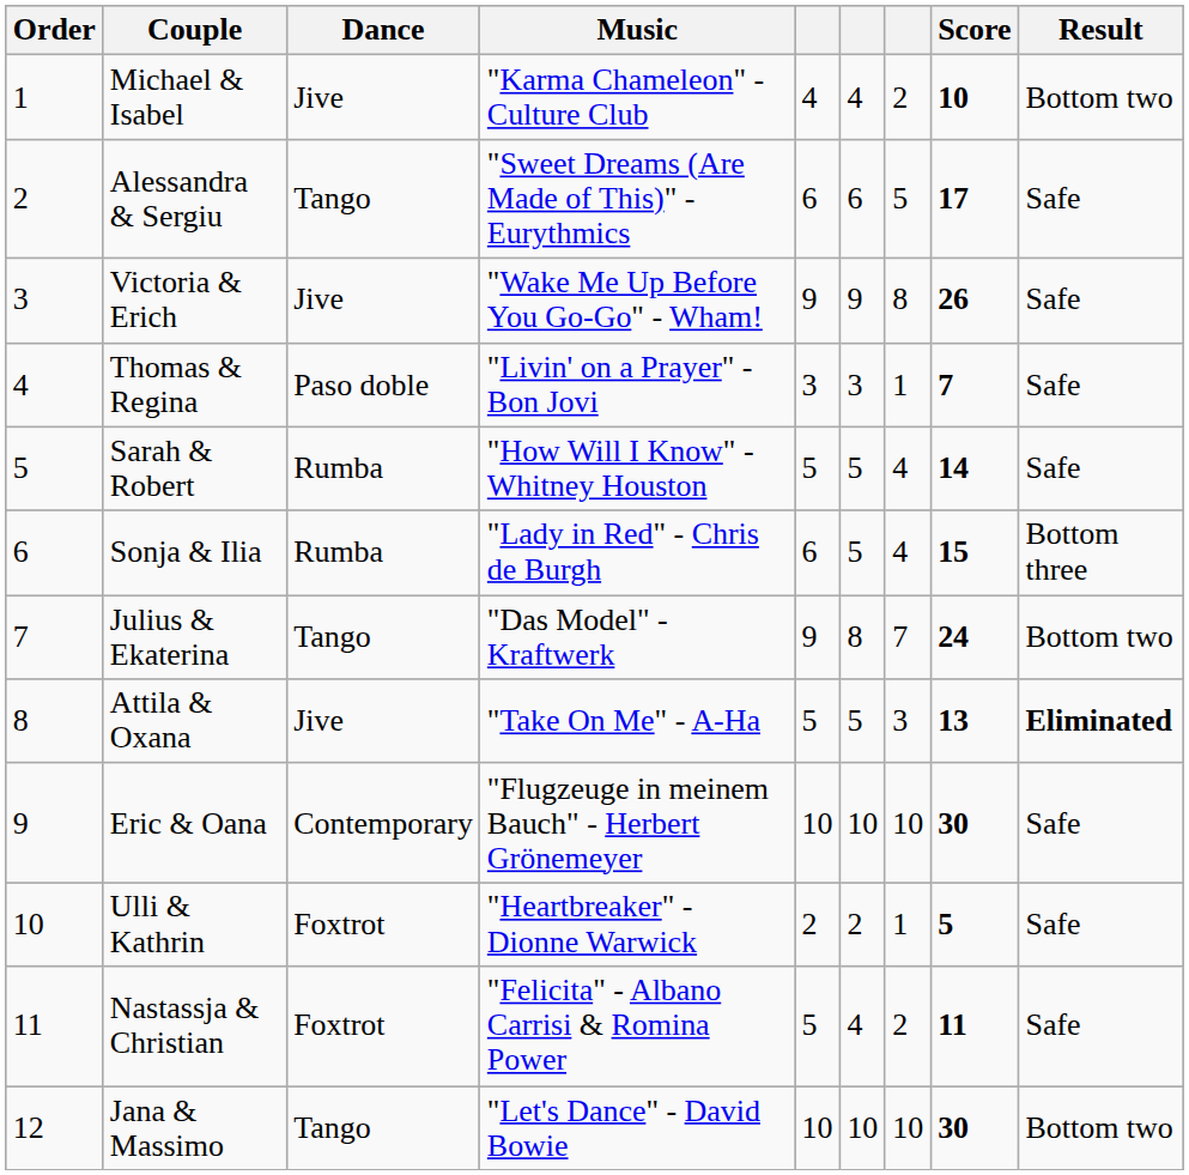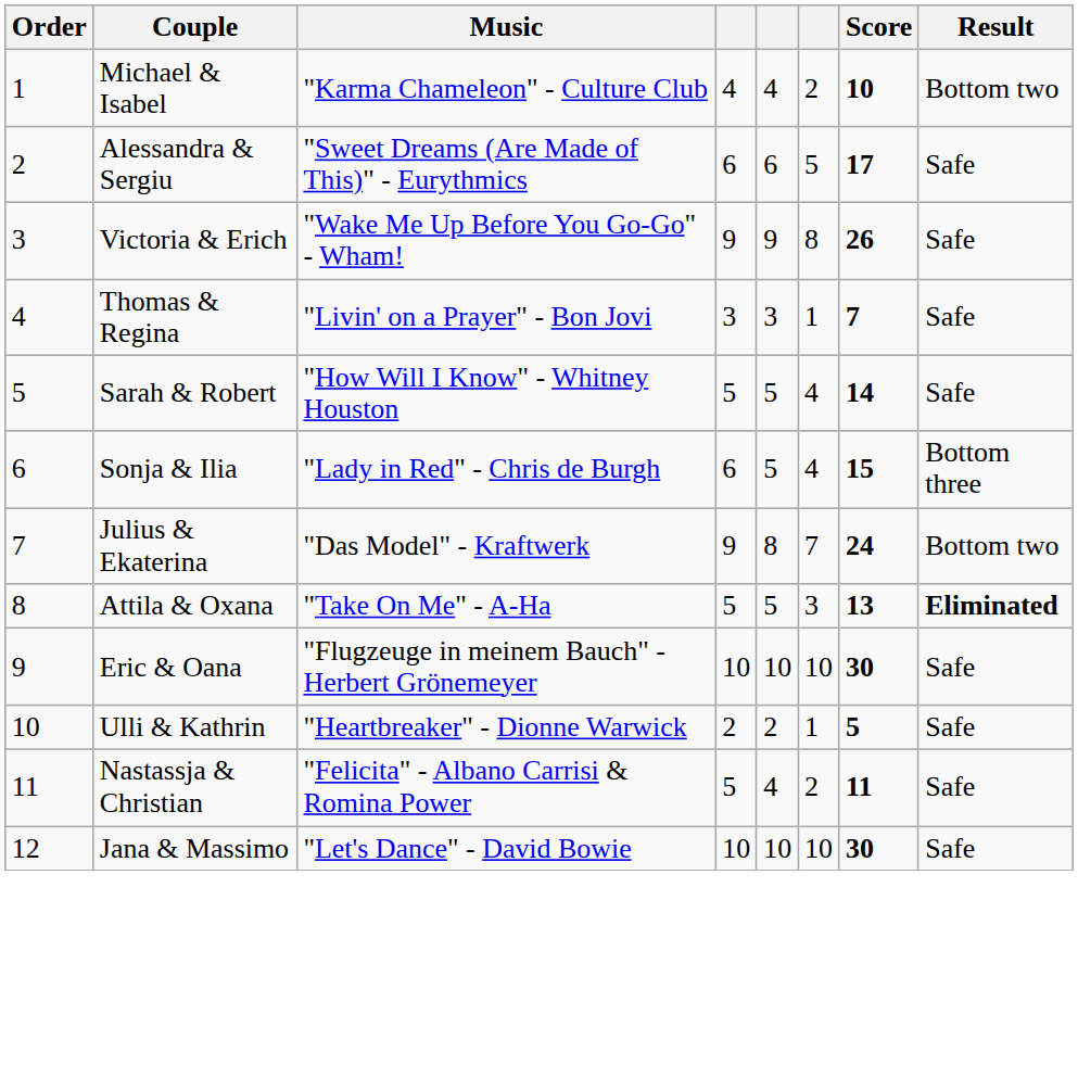 <table class="wikitable sortable center">
 <tr>
 <th>Order</th>
 <th>Couple</th>
-<th>Dance</th>
 <th>Music</th>
 <th><small></small></th>
 <th><small></small></th>
 <th><small></small></th>
 <th>Score</th>
 <th>Result</th>
 </tr>
 <tr>
 <td>1</td>
 <td>Michael & Isabel</td>
-<td>Jive</td>
 <td>"<a href='#'>Karma Chameleon</a>" - <a href='#'>Culture Club</a></td>
 <td>4</td>
 <td>4</td>
 <td>2</td>
 <td><strong>10</strong></td>
 <td>Bottom two</td>
 </tr>
 <tr>
 <td>2</td>
 <td>Alessandra & Sergiu</td>
-<td>Tango</td>
 <td>"<a href='#'>Sweet Dreams (Are Made of This)</a>" - <a href='#'>Eurythmics</a></td>
 <td>6</td>
 <td>6</td>
 <td>5</td>
 <td><strong>17</strong></td>
 <td>Safe</td>
 </tr>
 <tr>
 <td>3</td>
 <td>Victoria & Erich</td>
-<td>Jive</td>
 <td>"<a href='#'>Wake Me Up Before You Go-Go</a>" - <a href='#'>Wham!</a></td>
 <td>9</td>
 <td>9</td>
 <td>8</td>
 <td><strong>26</strong></td>
 <td>Safe</td>
 </tr>
 <tr>
 <td>4</td>
 <td>Thomas & Regina</td>
-<td>Paso doble</td>
 <td>"<a href='#'>Livin' on a Prayer</a>" - <a href='#'>Bon Jovi</a></td>
 <td>3</td>
 <td>3</td>
 <td>1</td>
 <td><strong>7</strong></td>
 <td>Safe</td>
 </tr>
 <tr>
 <td>5</td>
 <td>Sarah & Robert</td>
-<td>Rumba</td>
 <td>"<a href='#'>How Will I Know</a>" - <a href='#'>Whitney Houston</a></td>
 <td>5</td>
 <td>5</td>
 <td>4</td>
 <td><strong>14</strong></td>
 <td>Safe</td>
 </tr>
 <tr>
 <td>6</td>
 <td>Sonja & Ilia</td>
-<td>Rumba</td>
 <td>"<a href='#'>Lady in Red</a>" - <a href='#'>Chris de Burgh</a></td>
 <td>6</td>
 <td>5</td>
 <td>4</td>
 <td><strong>15</strong></td>
 <td>Bottom three</td>
 </tr>
 <tr>
 <td>7</td>
 <td>Julius & Ekaterina</td>
-<td>Tango</td>
 <td>"Das Model" - <a href='#'>Kraftwerk</a></td>
 <td>9</td>
 <td>8</td>
 <td>7</td>
 <td><strong>24</strong></td>
 <td>Bottom two</td>
 </tr>
 <tr>
 <td>8</td>
 <td>Attila & Oxana</td>
-<td>Jive</td>
 <td>"<a href='#'>Take On Me</a>" - <a href='#'>A-Ha</a></td>
 <td>5</td>
 <td>5</td>
 <td>3</td>
 <td><strong>13</strong></td>
 <td><strong>Eliminated</strong></td>
 </tr>
 <tr>
 <td>9</td>
 <td>Eric & Oana</td>
-<td>Contemporary</td>
 <td>"Flugzeuge in meinem Bauch" - <a href='#'>Herbert Grönemeyer</a></td>
 <td>10</td>
 <td>10</td>
 <td>10</td>
 <td><strong>30</strong></td>
 <td>Safe</td>
 </tr>
 <tr>
 <td>10</td>
 <td>Ulli & Kathrin</td>
-<td>Foxtrot</td>
 <td>"<a href='#'>Heartbreaker</a>" - <a href='#'>Dionne Warwick</a></td>
 <td>2</td>
 <td>2</td>
 <td>1</td>
 <td><strong>5</strong></td>
 <td>Safe</td>
 </tr>
 <tr>
 <td>11</td>
 <td>Nastassja & Christian</td>
-<td>Foxtrot</td>
 <td>"<a href='#'>Felicita</a>" - <a href='#'>Albano Carrisi</a> & <a href='#'>Romina Power</a></td>
 <td>5</td>
 <td>4</td>
 <td>2</td>
 <td><strong>11</strong></td>
 <td>Safe</td>
 </tr>
 <tr>
 <td>12</td>
 <td>Jana & Massimo</td>
-<td>Tango</td>
 <td>"<a href='#'>Let's Dance</a>" - <a href='#'>David Bowie</a></td>
 <td>10</td>
 <td>10</td>
 <td>10</td>
 <td><strong>30</strong></td>
-<td>Bottom two</td>
+<td>Safe</td>
 </tr>
 </table>
